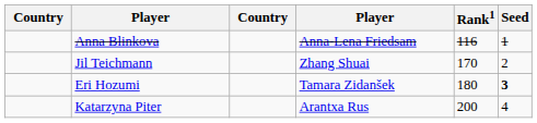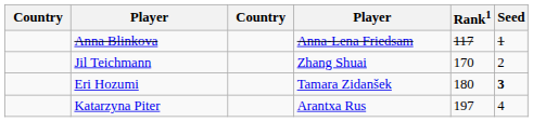 <table class="sortable wikitable">
 <tr>
 <th width="70">Country</th>
 <th width="175">Player</th>
 <th width="70">Country</th>
 <th width="175">Player</th>
 <th>Rank<sup>1</sup></th>
 <th>Seed</th>
 </tr>
 <tr>
 <td><s></s></td>
 <td><s><a href='#'>Anna Blinkova</a></s></td>
 <td><s></s></td>
 <td><s><a href='#'>Anna-Lena Friedsam</a></s></td>
-<td><s>116</s></td>
+<td><s>117</s></td>
 <td><s>1</s></td>
 </tr>
 <tr>
 <td></td>
 <td><a href='#'>Jil Teichmann</a></td>
 <td></td>
 <td><a href='#'>Zhang Shuai</a></td>
 <td>170</td>
 <td>2</td>
 </tr>
 <tr>
 <td></td>
 <td><a href='#'>Eri Hozumi</a></td>
 <td></td>
 <td><a href='#'>Tamara Zidanšek</a></td>
 <td>180</td>
 <td><strong>3</strong></td>
 </tr>
 <tr>
 <td></td>
 <td><a href='#'>Katarzyna Piter</a></td>
 <td></td>
 <td><a href='#'>Arantxa Rus</a></td>
-<td>200</td>
+<td>197</td>
 <td>4</td>
 </tr>
 </table>
